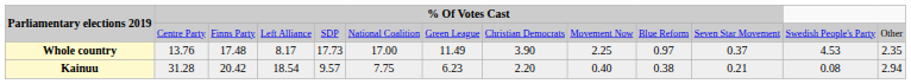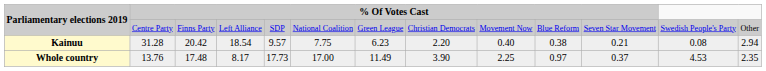 <table class="wikitable">
 <tr>
 <td style=background:#cccccc align=center rowspan=2><strong>Parliamentary elections 2019</strong></td>
 <td style=background:#cccccc align=center colspan=10><strong>% Of Votes Cast</strong></td>
 </tr>
 <tr style=background:#cccccc align=center>
 <td><small><a href='#'>Centre Party</a></small></td>
 <td><small><a href='#'>Finns Party</a></small></td>
 <td><small><a href='#'>Left Alliance</a></small></td>
 <td><small><a href='#'>SDP</a></small></td>
 <td><small><a href='#'>National Coalition</a></small></td>
 <td><small><a href='#'>Green League</a></small></td>
 <td><small><a href='#'>Christian Democrats</a></small></td>
 <td><small><a href='#'>Movement Now</a></small></td>
 <td><small><a href='#'>Blue Reform</a></small></td>
 <td><small><a href='#'>Seven Star Movement</a></small></td>
 <td><small><a href='#'>Swedish People's Party</a></small></td>
 <td><small>Other</small></td>
 </tr>
 <tr style=background:#efefef align=center>
+<td style="background:#fffacd;"><strong>Kainuu</strong></td>
+<td>31.28</td>
+<td>20.42</td>
+<td>18.54</td>
+<td>9.57</td>
+<td>7.75</td>
+<td>6.23</td>
+<td>2.20</td>
+<td>0.40</td>
+<td>0.38</td>
+<td>0.21</td>
+<td>0.08</td>
+<td>2.94</td>
+</tr>
+<tr style=background:#efefef align=center>
 <td style="background:#fffacd;"><strong>Whole country</strong></td>
 <td>13.76</td>
 <td>17.48</td>
 <td>8.17</td>
 <td>17.73</td>
 <td>17.00</td>
 <td>11.49</td>
 <td>3.90</td>
 <td>2.25</td>
 <td>0.97</td>
 <td>0.37</td>
 <td>4.53</td>
 <td>2.35</td>
 </tr>
-<tr style=background:#efefef align=center>
-<td style="background:#fffacd;"><strong>Kainuu</strong></td>
-<td>31.28</td>
-<td>20.42</td>
-<td>18.54</td>
-<td>9.57</td>
-<td>7.75</td>
-<td>6.23</td>
-<td>2.20</td>
-<td>0.40</td>
-<td>0.38</td>
-<td>0.21</td>
-<td>0.08</td>
-<td>2.94</td>
-</tr>
 </table>
